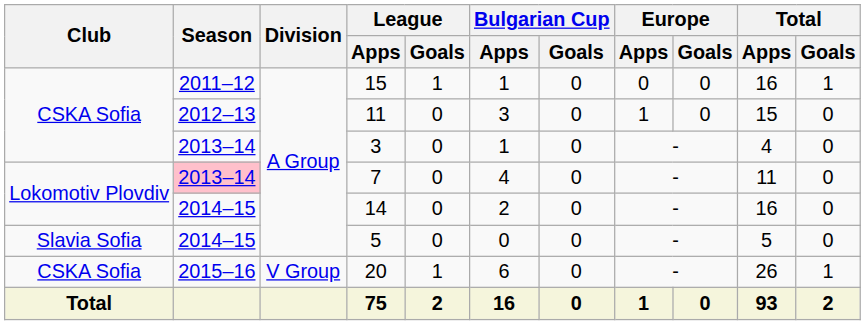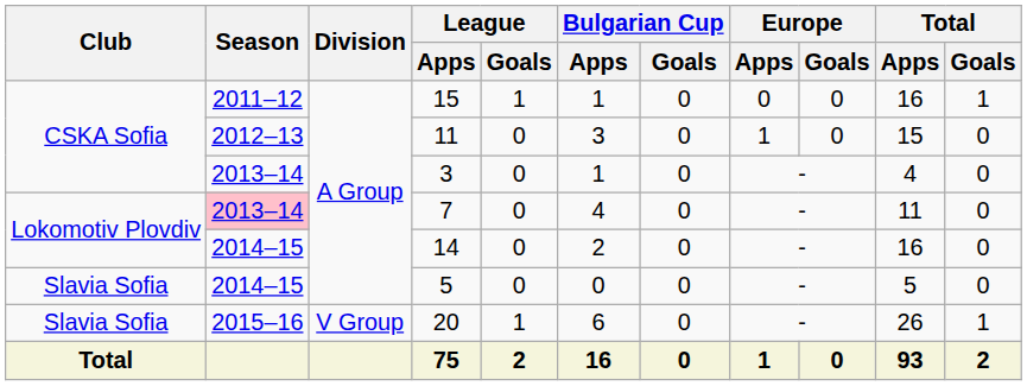 <table class="wikitable" style="text-align: center;">
 <tr>
 <th rowspan="2">Club</th>
 <th rowspan="2">Season</th>
 <th rowspan="2">Division</th>
 <th colspan="2">League</th>
 <th colspan="2"><a href='#'>Bulgarian Cup</a></th>
 <th colspan="2">Europe</th>
 <th colspan="2">Total</th>
 </tr>
 <tr>
 <th>Apps</th>
 <th>Goals</th>
 <th>Apps</th>
 <th>Goals</th>
 <th>Apps</th>
 <th>Goals</th>
 <th>Apps</th>
 <th>Goals</th>
 </tr>
 <tr>
 <td rowspan="3"><a href='#'>CSKA Sofia</a></td>
 <td><a href='#'>2011–12</a></td>
 <td rowspan="6"><a href='#'>A Group</a></td>
 <td>15</td>
 <td>1</td>
 <td>1</td>
 <td>0</td>
 <td>0</td>
 <td>0</td>
 <td>16</td>
 <td>1</td>
 </tr>
 <tr>
 <td><a href='#'>2012–13</a></td>
 <td>11</td>
 <td>0</td>
 <td>3</td>
 <td>0</td>
 <td>1</td>
 <td>0</td>
 <td>15</td>
 <td>0</td>
 </tr>
 <tr>
 <td><a href='#'>2013–14</a></td>
 <td>3</td>
 <td>0</td>
 <td>1</td>
 <td>0</td>
 <td colspan="2">-</td>
 <td>4</td>
 <td>0</td>
 </tr>
 <tr>
 <td rowspan="2"><a href='#'>Lokomotiv Plovdiv</a></td>
 <td style="background: pink;"><a href='#'>2013–14</a></td>
 <td>7</td>
 <td>0</td>
 <td>4</td>
 <td>0</td>
 <td colspan="2">-</td>
 <td>11</td>
 <td>0</td>
 </tr>
 <tr>
 <td><a href='#'>2014–15</a></td>
 <td>14</td>
 <td>0</td>
 <td>2</td>
 <td>0</td>
 <td colspan="2">-</td>
 <td>16</td>
 <td>0</td>
 </tr>
 <tr>
 <td><a href='#'>Slavia Sofia</a></td>
 <td><a href='#'>2014–15</a></td>
 <td>5</td>
 <td>0</td>
 <td>0</td>
 <td>0</td>
 <td colspan="2">-</td>
 <td>5</td>
 <td>0</td>
 </tr>
 <tr>
-<td><a href='#'>CSKA Sofia</a></td>
+<td><a href='#'>Slavia Sofia</a></td>
 <td><a href='#'>2015–16</a></td>
 <td><a href='#'>V Group</a></td>
 <td>20</td>
 <td>1</td>
 <td>6</td>
 <td>0</td>
 <td colspan="2">-</td>
 <td>26</td>
 <td>1</td>
 </tr>
 <tr>
 <th style="text-align:center; background:beige;">Total</th>
 <th style="text-align:center; background:beige;"></th>
 <th style="text-align:center; background:beige;"></th>
 <th style="text-align:center; background:beige;">75</th>
 <th style="text-align:center; background:beige;">2</th>
 <th style="text-align:center; background:beige;">16</th>
 <th style="text-align:center; background:beige;">0</th>
 <th style="text-align:center; background:beige;">1</th>
 <th style="text-align:center; background:beige;">0</th>
 <th style="text-align:center; background:beige;">93</th>
 <th style="text-align:center; background:beige;">2</th>
 </tr>
 </table>
